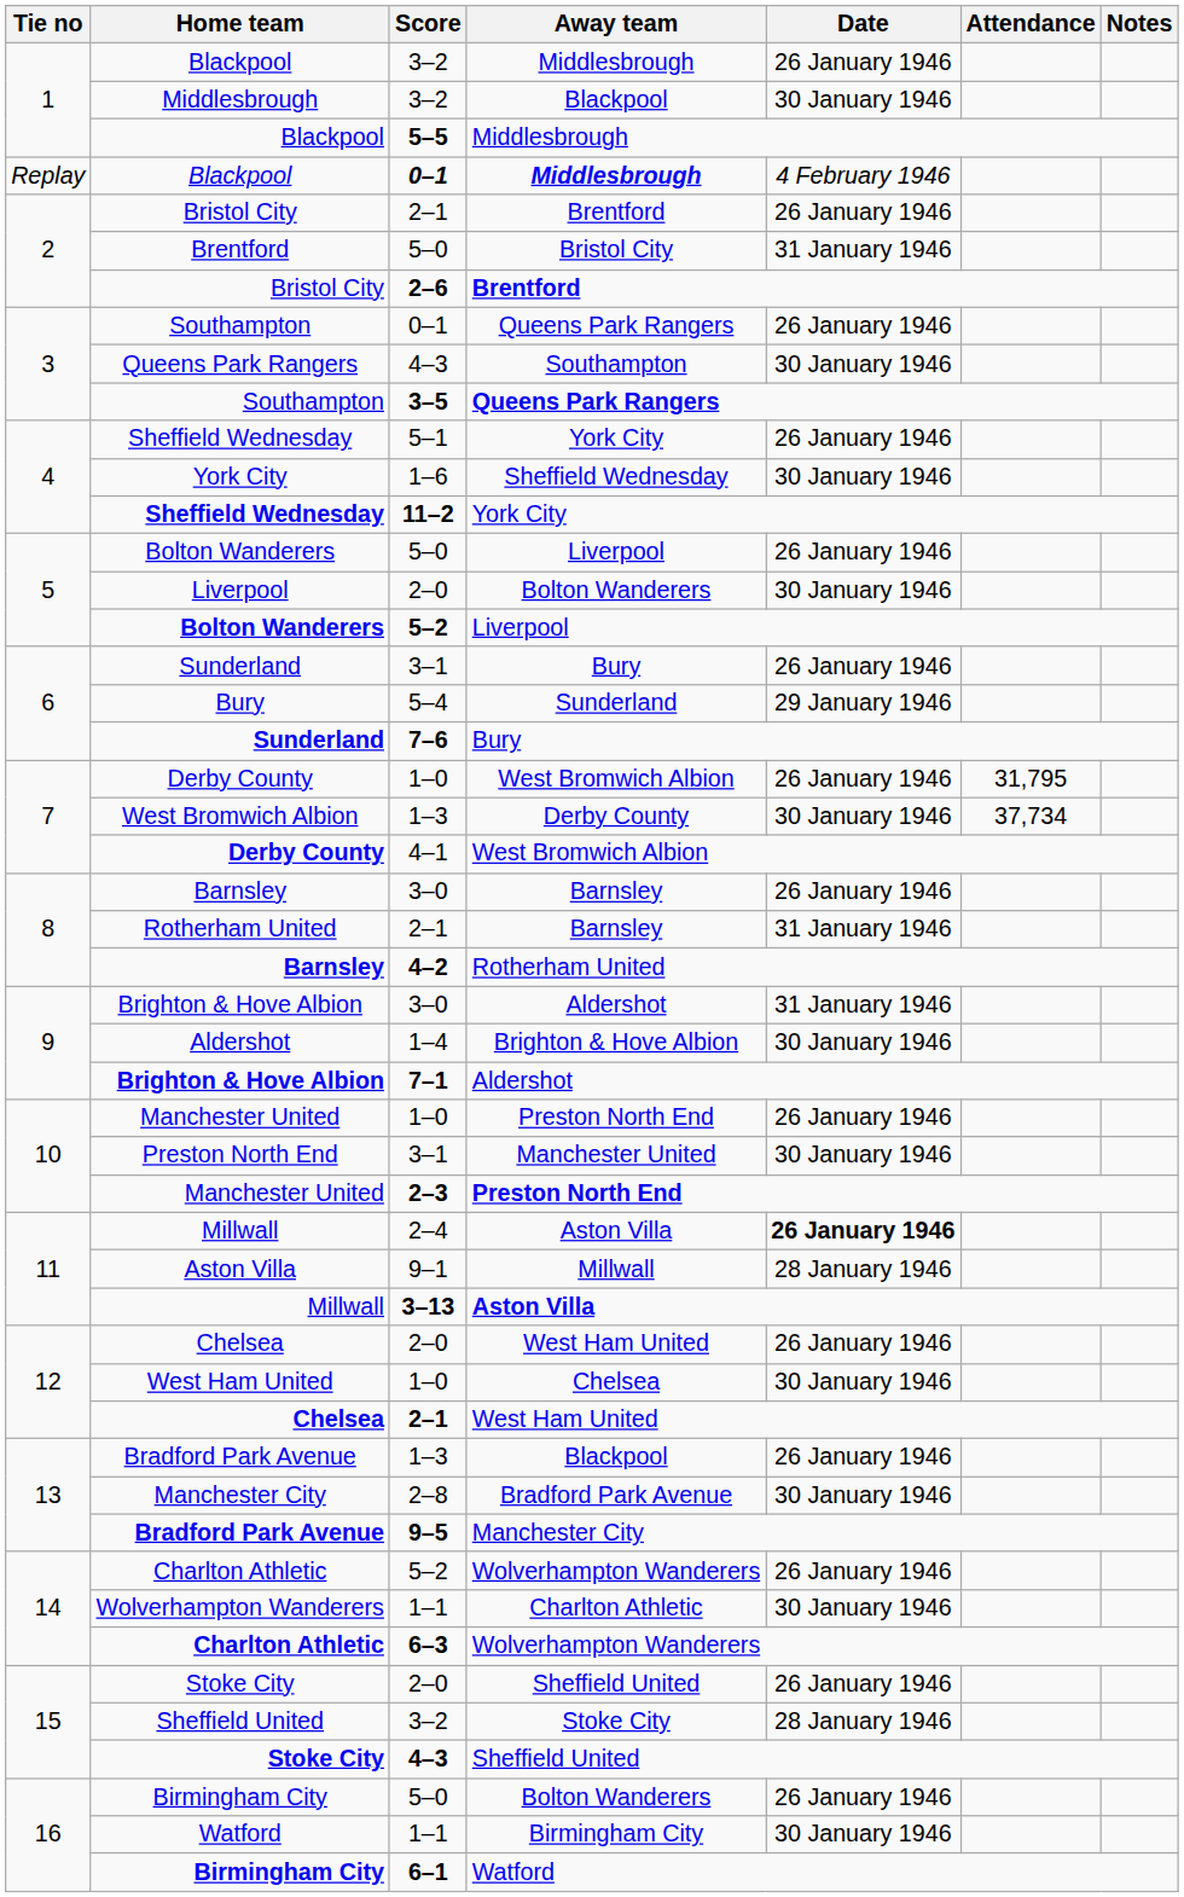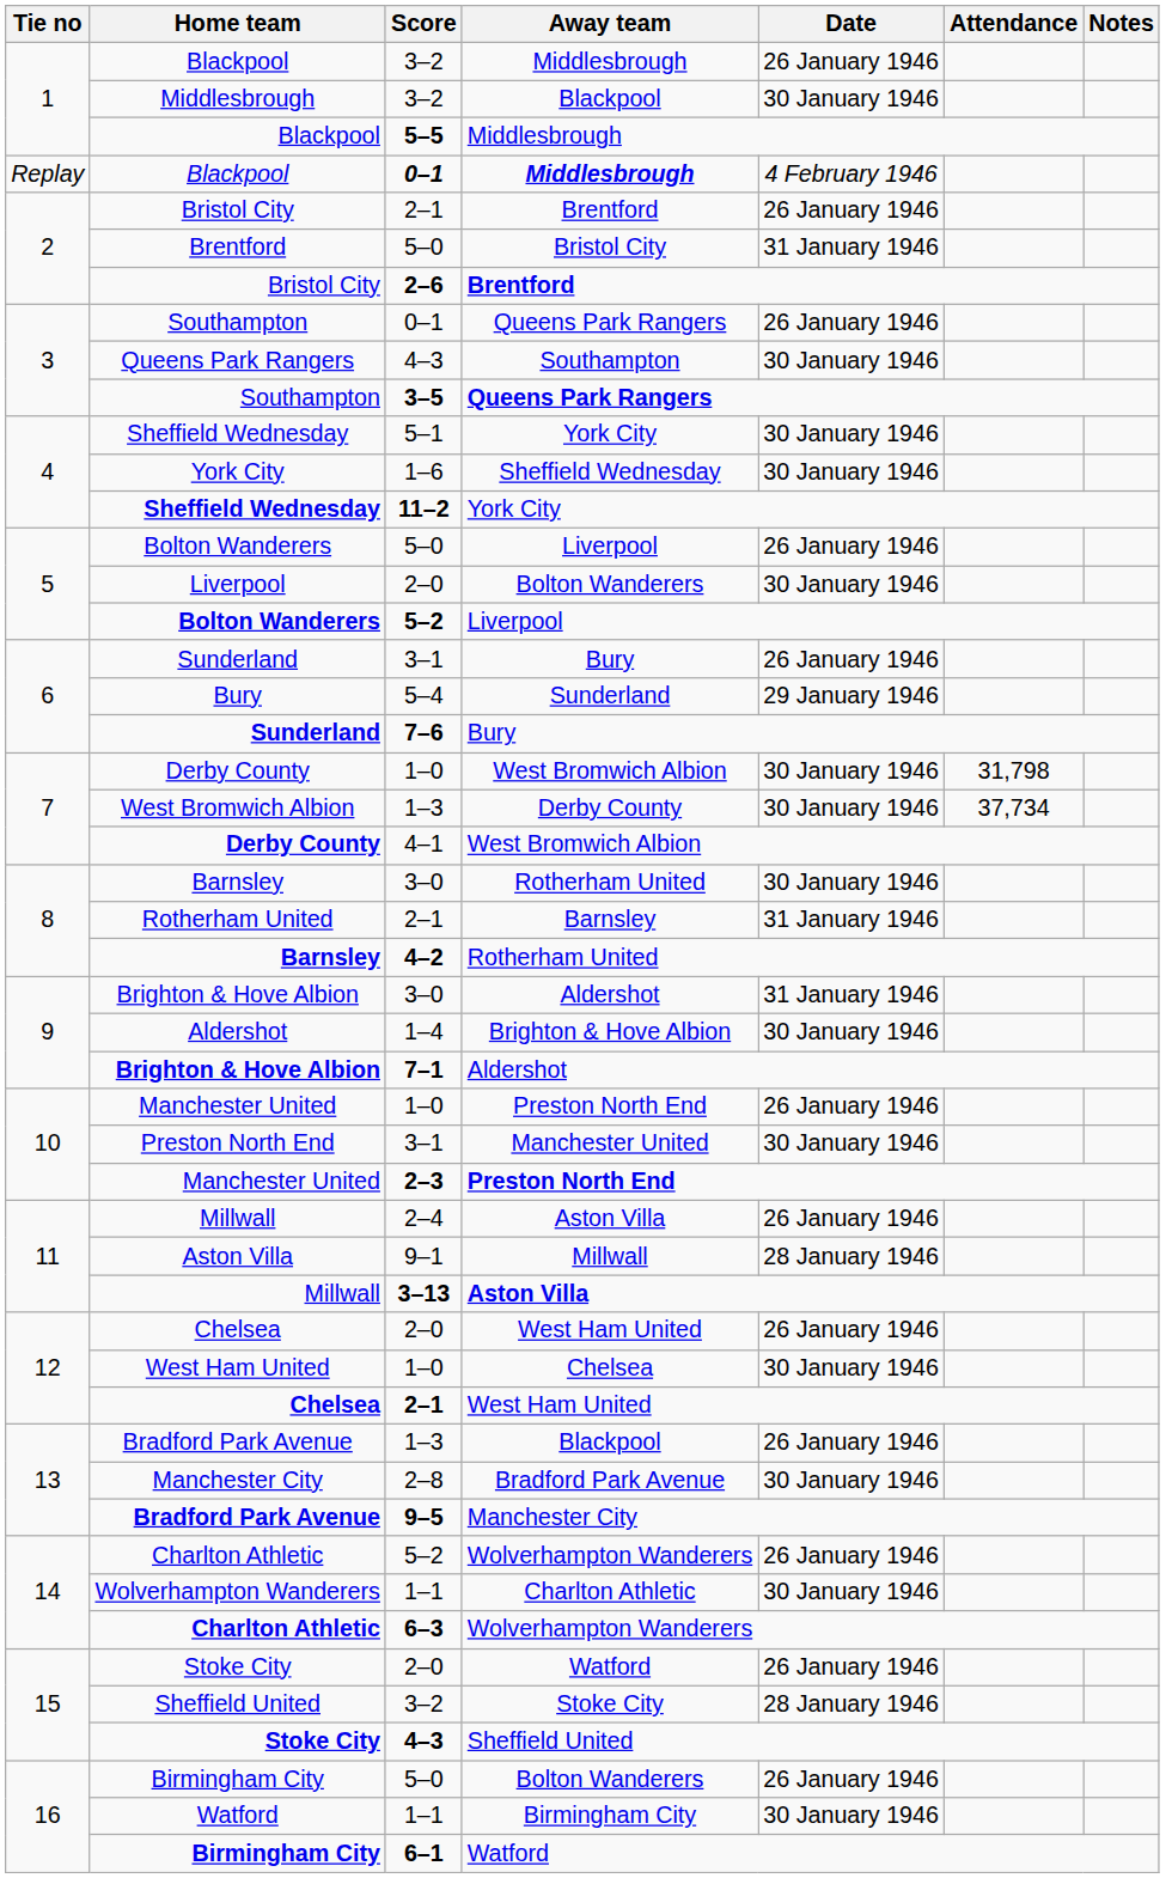 <table class="wikitable" style="text-align: center">
 <tr>
 <th>Tie no</th>
 <th>Home team</th>
 <th>Score</th>
 <th>Away team</th>
 <th>Date</th>
 <th>Attendance</th>
 <th>Notes</th>
 </tr>
 <tr>
 <td rowspan=3>1</td>
 <td><a href='#'>Blackpool</a></td>
 <td>3–2</td>
 <td><a href='#'>Middlesbrough</a></td>
 <td>26 January 1946</td>
 <td></td>
 <td></td>
 </tr>
 <tr>
 <td><a href='#'>Middlesbrough</a></td>
 <td>3–2</td>
 <td><a href='#'>Blackpool</a></td>
 <td>30 January 1946</td>
 <td></td>
 <td></td>
 </tr>
 <tr>
 <td align=right><a href='#'>Blackpool</a></td>
 <td><strong>5–5</strong></td>
 <td align=left colspan=4><a href='#'>Middlesbrough</a></td>
 </tr>
 <tr>
 <td><em>Replay</em></td>
 <td><em><a href='#'>Blackpool</a></em></td>
 <td><strong><em>0–1</em></strong></td>
 <td><strong><em><a href='#'>Middlesbrough</a></em></strong></td>
 <td><em>4 February 1946</em></td>
 <td></td>
 <td></td>
 </tr>
 <tr>
 <td rowspan=3>2</td>
 <td><a href='#'>Bristol City</a></td>
 <td>2–1</td>
 <td><a href='#'>Brentford</a></td>
 <td>26 January 1946</td>
 <td></td>
 <td></td>
 </tr>
 <tr>
 <td><a href='#'>Brentford</a></td>
 <td>5–0</td>
 <td><a href='#'>Bristol City</a></td>
 <td>31 January 1946</td>
 <td></td>
 <td></td>
 </tr>
 <tr>
 <td align=right><a href='#'>Bristol City</a></td>
 <td><strong>2–6</strong></td>
 <td align=left colspan=4><strong><a href='#'>Brentford</a></strong></td>
 </tr>
 <tr>
 <td rowspan=3>3</td>
 <td><a href='#'>Southampton</a></td>
 <td>0–1</td>
 <td><a href='#'>Queens Park Rangers</a></td>
 <td>26 January 1946</td>
 <td></td>
 <td></td>
 </tr>
 <tr>
 <td><a href='#'>Queens Park Rangers</a></td>
 <td>4–3</td>
 <td><a href='#'>Southampton</a></td>
 <td>30 January 1946</td>
 <td></td>
 <td></td>
 </tr>
 <tr>
 <td align=right><a href='#'>Southampton</a></td>
 <td><strong>3–5</strong></td>
 <td align=left colspan=4><strong><a href='#'>Queens Park Rangers</a></strong></td>
 </tr>
 <tr>
 <td rowspan=3>4</td>
 <td><a href='#'>Sheffield Wednesday</a></td>
 <td>5–1</td>
 <td><a href='#'>York City</a></td>
-<td>26 January 1946</td>
+<td>30 January 1946</td>
 <td></td>
 <td></td>
 </tr>
 <tr>
 <td><a href='#'>York City</a></td>
 <td>1–6</td>
 <td><a href='#'>Sheffield Wednesday</a></td>
 <td>30 January 1946</td>
 <td></td>
 <td></td>
 </tr>
 <tr>
 <td align=right><strong><a href='#'>Sheffield Wednesday</a></strong></td>
 <td><strong>11–2</strong></td>
 <td align=left colspan=4><a href='#'>York City</a></td>
 </tr>
 <tr>
 <td rowspan=3>5</td>
 <td><a href='#'>Bolton Wanderers</a></td>
 <td>5–0</td>
 <td><a href='#'>Liverpool</a></td>
 <td>26 January 1946</td>
 <td></td>
 <td></td>
 </tr>
 <tr>
 <td><a href='#'>Liverpool</a></td>
 <td>2–0</td>
 <td><a href='#'>Bolton Wanderers</a></td>
 <td>30 January 1946</td>
 <td></td>
 <td></td>
 </tr>
 <tr>
 <td align=right><strong><a href='#'>Bolton Wanderers</a></strong></td>
 <td><strong>5–2</strong></td>
 <td align=left colspan=4><a href='#'>Liverpool</a></td>
 </tr>
 <tr>
 <td rowspan=3>6</td>
 <td><a href='#'>Sunderland</a></td>
 <td>3–1</td>
 <td><a href='#'>Bury</a></td>
 <td>26 January 1946</td>
 <td></td>
 <td></td>
 </tr>
 <tr>
 <td><a href='#'>Bury</a></td>
 <td>5–4</td>
 <td><a href='#'>Sunderland</a></td>
 <td>29 January 1946</td>
 <td></td>
 <td></td>
 </tr>
 <tr>
 <td align=right><strong><a href='#'>Sunderland</a></strong></td>
 <td><strong>7–6</strong></td>
 <td align=left colspan=4><a href='#'>Bury</a></td>
 </tr>
 <tr>
 <td rowspan=3>7</td>
 <td><a href='#'>Derby County</a></td>
 <td>1–0</td>
 <td><a href='#'>West Bromwich Albion</a></td>
-<td>26 January 1946</td>
-<td>31,795</td>
+<td>30 January 1946</td>
+<td>31,798</td>
 <td></td>
 </tr>
 <tr>
 <td><a href='#'>West Bromwich Albion</a></td>
 <td>1–3</td>
 <td><a href='#'>Derby County</a></td>
 <td>30 January 1946</td>
 <td>37,734</td>
 <td></td>
 </tr>
 <tr>
 <td align=right><strong><a href='#'>Derby County</a></strong></td>
 <td>4–1</td>
 <td align=left colspan=4><a href='#'>West Bromwich Albion</a></td>
 </tr>
 <tr>
 <td rowspan=3>8</td>
 <td><a href='#'>Barnsley</a></td>
 <td>3–0</td>
-<td><a href='#'>Barnsley</a></td>
-<td>26 January 1946</td>
+<td><a href='#'>Rotherham United</a></td>
+<td>30 January 1946</td>
 <td></td>
 <td></td>
 </tr>
 <tr>
 <td><a href='#'>Rotherham United</a></td>
 <td>2–1</td>
 <td><a href='#'>Barnsley</a></td>
 <td>31 January 1946</td>
 <td></td>
 <td></td>
 </tr>
 <tr>
 <td align=right><strong><a href='#'>Barnsley</a></strong></td>
 <td><strong>4–2</strong></td>
 <td align=left colspan=4><a href='#'>Rotherham United</a></td>
 </tr>
 <tr>
 <td rowspan=3>9</td>
 <td><a href='#'>Brighton & Hove Albion</a></td>
 <td>3–0</td>
 <td><a href='#'>Aldershot</a></td>
 <td>31 January 1946</td>
 <td></td>
 <td></td>
 </tr>
 <tr>
 <td><a href='#'>Aldershot</a></td>
 <td>1–4</td>
 <td><a href='#'>Brighton & Hove Albion</a></td>
 <td>30 January 1946</td>
 <td></td>
 <td></td>
 </tr>
 <tr>
 <td align=right><strong><a href='#'>Brighton & Hove Albion</a></strong></td>
 <td><strong>7–1</strong></td>
 <td align=left colspan=4><a href='#'>Aldershot</a></td>
 </tr>
 <tr>
 <td rowspan=3>10</td>
 <td><a href='#'>Manchester United</a></td>
 <td>1–0</td>
 <td><a href='#'>Preston North End</a></td>
 <td>26 January 1946</td>
 <td></td>
 <td></td>
 </tr>
 <tr>
 <td><a href='#'>Preston North End</a></td>
 <td>3–1</td>
 <td><a href='#'>Manchester United</a></td>
 <td>30 January 1946</td>
 <td></td>
 <td></td>
 </tr>
 <tr>
 <td align=right><a href='#'>Manchester United</a></td>
 <td><strong>2–3</strong></td>
 <td align=left colspan=4><strong><a href='#'>Preston North End</a></strong></td>
 </tr>
 <tr>
 <td rowspan=3>11</td>
 <td><a href='#'>Millwall</a></td>
 <td>2–4</td>
 <td><a href='#'>Aston Villa</a></td>
-<td><strong>26 January 1946</strong></td>
+<td>26 January 1946</td>
 <td></td>
 <td></td>
 </tr>
 <tr>
 <td><a href='#'>Aston Villa</a></td>
 <td>9–1</td>
 <td><a href='#'>Millwall</a></td>
 <td>28 January 1946</td>
 <td></td>
 <td></td>
 </tr>
 <tr>
 <td align=right><a href='#'>Millwall</a></td>
 <td><strong>3–13</strong></td>
 <td align=left colspan=4><strong><a href='#'>Aston Villa</a></strong></td>
 </tr>
 <tr>
 <td rowspan=3>12</td>
 <td><a href='#'>Chelsea</a></td>
 <td>2–0</td>
 <td><a href='#'>West Ham United</a></td>
 <td>26 January 1946</td>
 <td></td>
 <td></td>
 </tr>
 <tr>
 <td><a href='#'>West Ham United</a></td>
 <td>1–0</td>
 <td><a href='#'>Chelsea</a></td>
 <td>30 January 1946</td>
 <td></td>
 <td></td>
 </tr>
 <tr>
 <td align=right><strong><a href='#'>Chelsea</a></strong></td>
 <td><strong>2–1</strong></td>
 <td align=left colspan=4><a href='#'>West Ham United</a></td>
 </tr>
 <tr>
 <td rowspan=3>13</td>
 <td><a href='#'>Bradford Park Avenue</a></td>
 <td>1–3</td>
 <td><a href='#'>Blackpool</a></td>
 <td>26 January 1946</td>
 <td></td>
 <td></td>
 </tr>
 <tr>
 <td><a href='#'>Manchester City</a></td>
 <td>2–8</td>
 <td><a href='#'>Bradford Park Avenue</a></td>
 <td>30 January 1946</td>
 <td></td>
 <td></td>
 </tr>
 <tr>
 <td align=right><strong><a href='#'>Bradford Park Avenue</a></strong></td>
 <td><strong>9–5</strong></td>
 <td align=left colspan=4><a href='#'>Manchester City</a></td>
 </tr>
 <tr>
 <td rowspan=3>14</td>
 <td><a href='#'>Charlton Athletic</a></td>
 <td>5–2</td>
 <td><a href='#'>Wolverhampton Wanderers</a></td>
 <td>26 January 1946</td>
 <td></td>
 <td></td>
 </tr>
 <tr>
 <td><a href='#'>Wolverhampton Wanderers</a></td>
 <td>1–1</td>
 <td><a href='#'>Charlton Athletic</a></td>
 <td>30 January 1946</td>
 <td></td>
 <td></td>
 </tr>
 <tr>
 <td align=right><strong><a href='#'>Charlton Athletic</a></strong></td>
 <td><strong>6–3</strong></td>
 <td align=left colspan=4><a href='#'>Wolverhampton Wanderers</a></td>
 </tr>
 <tr>
 <td rowspan=3>15</td>
 <td><a href='#'>Stoke City</a></td>
 <td>2–0</td>
-<td><a href='#'>Sheffield United</a></td>
+<td><a href='#'>Watford</a></td>
 <td>26 January 1946</td>
 <td></td>
 <td></td>
 </tr>
 <tr>
 <td><a href='#'>Sheffield United</a></td>
 <td>3–2</td>
 <td><a href='#'>Stoke City</a></td>
 <td>28 January 1946</td>
 <td></td>
 <td></td>
 </tr>
 <tr>
 <td align=right><strong><a href='#'>Stoke City</a></strong></td>
 <td><strong>4–3</strong></td>
 <td align=left colspan=4><a href='#'>Sheffield United</a></td>
 </tr>
 <tr>
 <td rowspan=3>16</td>
 <td><a href='#'>Birmingham City</a></td>
 <td>5–0</td>
 <td><a href='#'>Bolton Wanderers</a></td>
 <td>26 January 1946</td>
 <td></td>
 <td></td>
 </tr>
 <tr>
 <td><a href='#'>Watford</a></td>
 <td>1–1</td>
 <td><a href='#'>Birmingham City</a></td>
 <td>30 January 1946</td>
 <td></td>
 <td></td>
 </tr>
 <tr>
 <td align=right><strong><a href='#'>Birmingham City</a></strong></td>
 <td><strong>6–1</strong></td>
 <td align=left colspan=4><a href='#'>Watford</a></td>
 </tr>
 </table>
